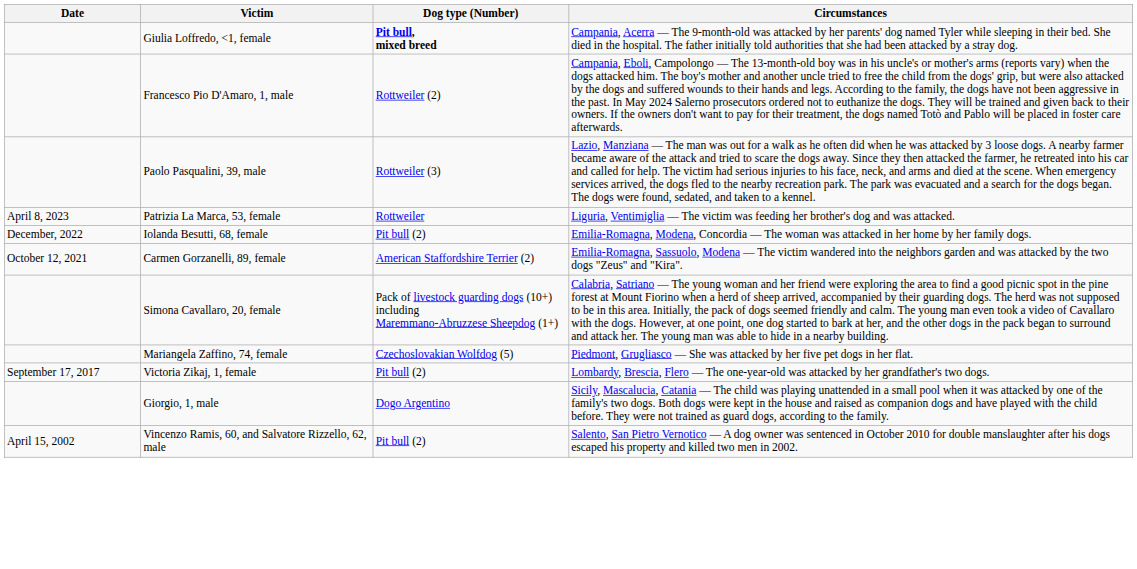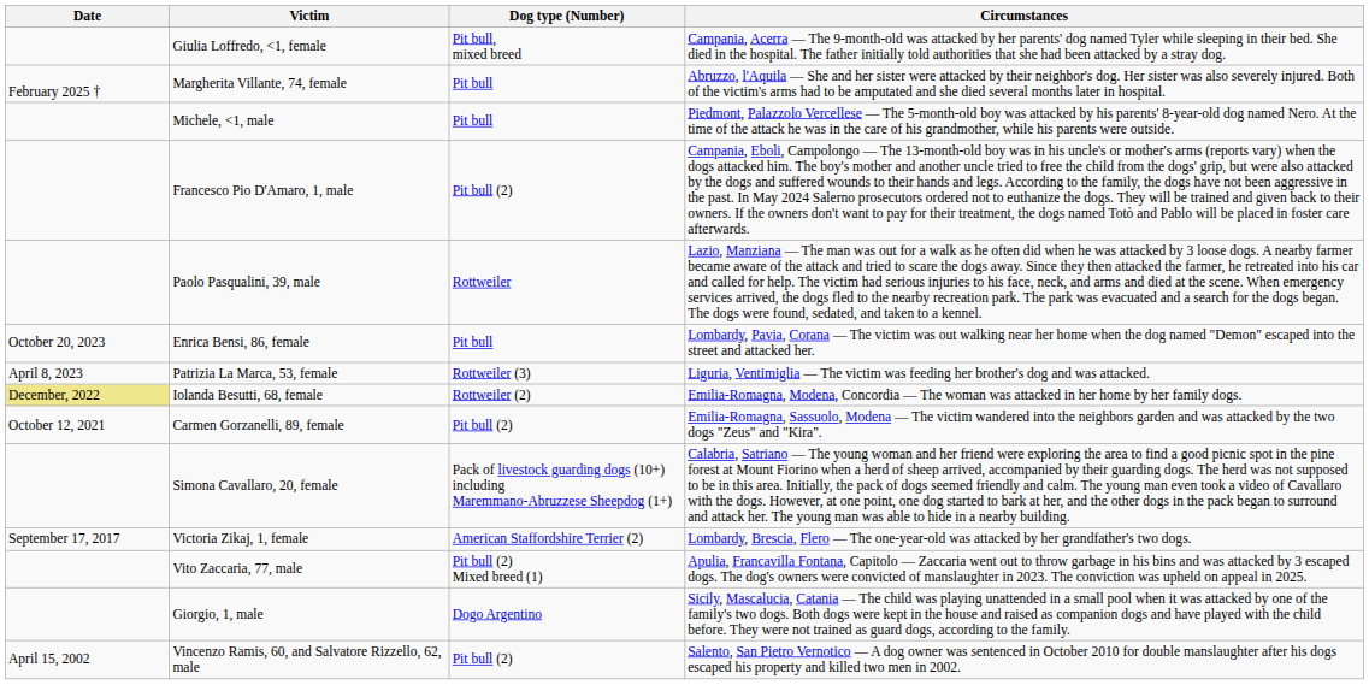 <table class="wikitable sortable">
 <tr>
 <th width="85">Date</th>
 <th style="width:150px;">Victim</th>
 <th style="width:125px;">Dog type (Number)</th>
 <th width="50%">Circumstances</th>
 </tr>
 <tr>
 <td></td>
 <td>Giulia Loffredo, <1, female</td>
-<td><strong><a href='#'>Pit bull</a>,<br>mixed breed</strong></td>
+<td><a href='#'>Pit bull</a>,<br>mixed breed</td>
 <td><a href='#'>Campania</a>, <a href='#'>Acerra</a> — The 9-month-old was attacked by her parents' dog named Tyler while sleeping in their bed. She died in the hospital. The father initially told authorities that she had been attacked by a stray dog.</td>
+</tr>
+<tr>
+<td><br>February 2025 †</td>
+<td>Margherita Villante, 74, female</td>
+<td><a href='#'>Pit bull</a></td>
+<td><a href='#'>Abruzzo</a>, <a href='#'>l'Aquila</a> — She and her sister were attacked by their neighbor's dog. Her sister was also severely injured. Both of the victim's arms had to be amputated and she died several months later in hospital.</td>
+</tr>
+<tr>
+<td></td>
+<td>Michele, <1, male</td>
+<td><a href='#'>Pit bull</a></td>
+<td><a href='#'>Piedmont</a>, <a href='#'>Palazzolo Vercellese</a> — The 5-month-old boy was attacked by his parents' 8-year-old dog named Nero. At the time of the attack he was in the care of his grandmother, while his parents were outside.</td>
 </tr>
 <tr>
 <td></td>
 <td>Francesco Pio D'Amaro, 1, male</td>
-<td><a href='#'>Rottweiler</a> (2)</td>
+<td><a href='#'>Pit bull</a> (2)</td>
 <td><a href='#'>Campania</a>, <a href='#'>Eboli</a>, Campolongo — The 13-month-old boy was in his uncle's or mother's arms (reports vary) when the dogs attacked him. The boy's mother and another uncle tried to free the child from the dogs' grip, but were also attacked by the dogs and suffered wounds to their hands and legs. According to the family, the dogs have not been aggressive in the past. In May 2024 Salerno prosecutors ordered not to euthanize the dogs. They will be trained and given back to their owners. If the owners don't want to pay for their treatment, the dogs named Totò and Pablo will be placed in foster care afterwards.</td>
 </tr>
 <tr>
 <td></td>
 <td>Paolo Pasqualini, 39, male</td>
-<td><a href='#'>Rottweiler</a> (3)</td>
+<td><a href='#'>Rottweiler</a></td>
 <td><a href='#'>Lazio</a>, <a href='#'>Manziana</a> — The man was out for a walk as he often did when he was attacked by 3 loose dogs. A nearby farmer became aware of the attack and tried to scare the dogs away. Since they then attacked the farmer, he retreated into his car and called for help. The victim had serious injuries to his face, neck, and arms and died at the scene. When emergency services arrived, the dogs fled to the nearby recreation park. The park was evacuated and a search for the dogs began. The dogs were found, sedated, and taken to a kennel.</td>
+</tr>
+<tr>
+<td>October 20, 2023</td>
+<td>Enrica Bensi, 86, female</td>
+<td><a href='#'>Pit bull</a></td>
+<td><a href='#'>Lombardy</a>, <a href='#'>Pavia</a>, <a href='#'>Corana</a> — The victim was out walking near her home when the dog named "Demon" escaped into the street and attacked her.</td>
 </tr>
 <tr>
 <td>April 8, 2023</td>
 <td>Patrizia La Marca, 53, female</td>
-<td><a href='#'>Rottweiler</a></td>
+<td><a href='#'>Rottweiler</a> (3)</td>
 <td><a href='#'>Liguria</a>, <a href='#'>Ventimiglia</a> — The victim was feeding her brother's dog and was attacked.</td>
 </tr>
 <tr>
-<td>December, 2022</td>
+<td style="background: khaki;">December, 2022</td>
 <td>Iolanda Besutti, 68, female</td>
-<td><a href='#'>Pit bull</a> (2)</td>
+<td><a href='#'>Rottweiler</a> (2)</td>
 <td><a href='#'>Emilia-Romagna</a>, <a href='#'>Modena</a>, Concordia — The woman was attacked in her home by her family dogs.</td>
 </tr>
 <tr>
 <td>October 12, 2021</td>
 <td>Carmen Gorzanelli, 89, female</td>
-<td><a href='#'>American Staffordshire Terrier</a> (2)</td>
+<td><a href='#'>Pit bull</a> (2)</td>
 <td><a href='#'>Emilia-Romagna</a>, <a href='#'>Sassuolo</a>, <a href='#'>Modena</a> — The victim wandered into the neighbors garden and was attacked by the two dogs "Zeus" and "Kira".</td>
 </tr>
 <tr>
 <td></td>
 <td>Simona Cavallaro, 20, female</td>
 <td>Pack of <a href='#'>livestock guarding dogs</a> (10+) including<br><a href='#'>Maremmano-Abruzzese Sheepdog</a> (1+)</td>
 <td><a href='#'>Calabria</a>, <a href='#'>Satriano</a> — The young woman and her friend were exploring the area to find a good picnic spot in the pine forest at Mount Fiorino when a herd of sheep arrived, accompanied by their guarding dogs. The herd was not supposed to be in this area. Initially, the pack of dogs seemed friendly and calm. The young man even took a video of Cavallaro with the dogs. However, at one point, one dog started to bark at her, and the other dogs in the pack began to surround and attack her. The young man was able to hide in a nearby building.</td>
 </tr>
 <tr>
-<td></td>
-<td>Mariangela Zaffino, 74, female</td>
-<td><a href='#'>Czechoslovakian Wolfdog</a> (5)</td>
-<td><a href='#'>Piedmont</a>, <a href='#'>Grugliasco</a> — She was attacked by her five pet dogs in her flat.</td>
+<td>September 17, 2017</td>
+<td>Victoria Zikaj, 1, female</td>
+<td><a href='#'>American Staffordshire Terrier</a> (2)</td>
+<td><a href='#'>Lombardy</a>, <a href='#'>Brescia</a>, <a href='#'>Flero</a> — The one-year-old was attacked by her grandfather's two dogs.</td>
 </tr>
 <tr>
-<td>September 17, 2017</td>
-<td>Victoria Zikaj, 1, female</td>
-<td><a href='#'>Pit bull</a> (2)</td>
-<td><a href='#'>Lombardy</a>, <a href='#'>Brescia</a>, <a href='#'>Flero</a> — The one-year-old was attacked by her grandfather's two dogs.</td>
+<td></td>
+<td>Vito Zaccaria, 77, male</td>
+<td><a href='#'>Pit bull</a> (2)<br>Mixed breed (1)</td>
+<td><a href='#'>Apulia</a>, <a href='#'>Francavilla Fontana</a>, Capitolo — Zaccaria went out to throw garbage in his bins and was attacked by 3 escaped dogs. The dog's owners were convicted of manslaughter in 2023. The conviction was upheld on appeal in 2025.</td>
 </tr>
 <tr>
 <td></td>
 <td>Giorgio, 1, male</td>
 <td><a href='#'>Dogo Argentino</a></td>
 <td><a href='#'>Sicily</a>, <a href='#'>Mascalucia</a>, <a href='#'>Catania</a> — The child was playing unattended in a small pool when it was attacked by one of the family's two dogs. Both dogs were kept in the house and raised as companion dogs and have played with the child before. They were not trained as guard dogs, according to the family.</td>
 </tr>
 <tr>
 <td>April 15, 2002</td>
 <td>Vincenzo Ramis, 60, and Salvatore Rizzello, 62, male</td>
 <td><a href='#'>Pit bull</a> (2)</td>
 <td><a href='#'>Salento</a>, <a href='#'>San Pietro Vernotico</a> — A dog owner was sentenced in October 2010 for double manslaughter after his dogs escaped his property and killed two men in 2002.</td>
 </tr>
 </table>
